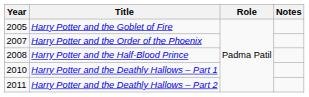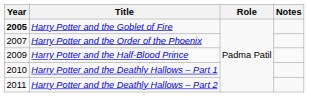 <table class="wikitable" style="font-size: 90%;">
 <tr>
 <th>Year</th>
 <th>Title</th>
 <th>Role</th>
 <th>Notes</th>
 </tr>
 <tr>
-<td rowspan="1">2005</td>
+<td rowspan="1"><strong>2005</strong></td>
 <td><em><a href='#'>Harry Potter and the Goblet of Fire</a></em></td>
 <td rowspan="5">Padma Patil</td>
 <td></td>
 </tr>
 <tr>
 <td rowspan="1">2007</td>
 <td><em><a href='#'>Harry Potter and the Order of the Phoenix</a></em></td>
 <td></td>
 </tr>
 <tr>
-<td rowspan="1">2008</td>
+<td rowspan="1">2009</td>
 <td><em><a href='#'>Harry Potter and the Half-Blood Prince</a></em></td>
 <td></td>
 </tr>
 <tr>
 <td rowspan="1">2010</td>
 <td><em><a href='#'>Harry Potter and the Deathly Hallows – Part 1</a></em></td>
 <td></td>
 </tr>
 <tr>
 <td rowspan="1">2011</td>
 <td><em><a href='#'>Harry Potter and the Deathly Hallows – Part 2</a></em></td>
 <td></td>
 </tr>
 </table>
